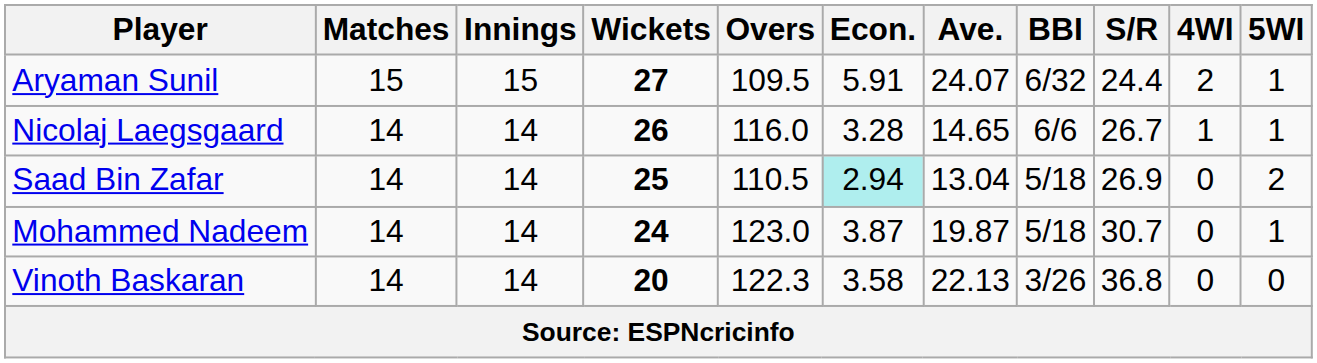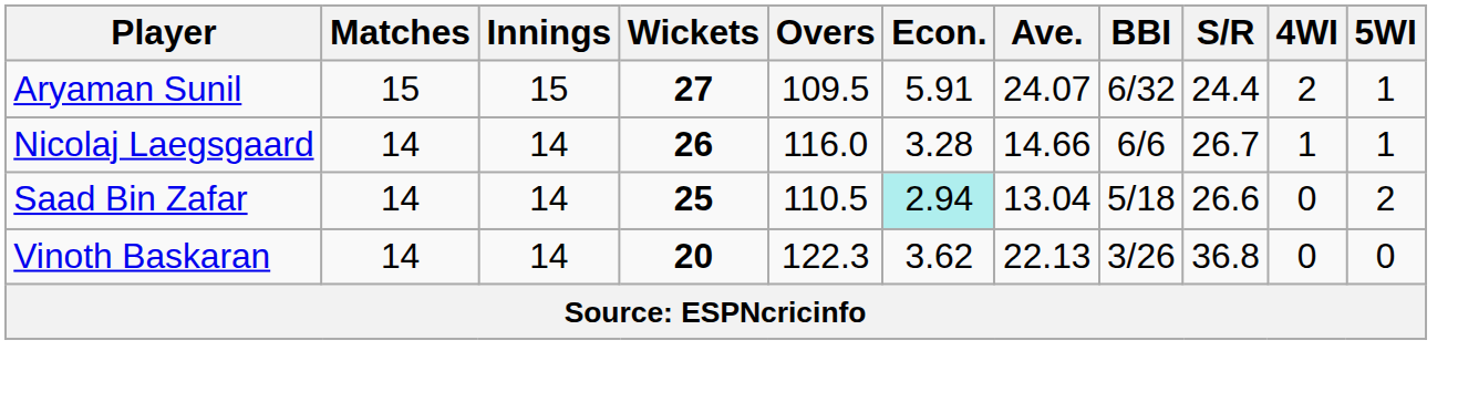 <table class="wikitable" style="text-align: center">
 <tr>
 <th>Player</th>
 <th>Matches</th>
 <th>Innings</th>
 <th>Wickets</th>
 <th>Overs</th>
 <th>Econ.</th>
 <th>Ave.</th>
 <th>BBI</th>
 <th>S/R</th>
 <th>4WI</th>
 <th>5WI</th>
 </tr>
 <tr>
 <td style="text-align:left"> <a href='#'>Aryaman Sunil</a></td>
 <td>15</td>
 <td>15</td>
 <td><strong>27</strong></td>
 <td>109.5</td>
 <td>5.91</td>
 <td>24.07</td>
 <td>6/32</td>
 <td>24.4</td>
 <td>2</td>
 <td>1</td>
 </tr>
 <tr>
 <td style="text-align:left"> <a href='#'>Nicolaj Laegsgaard</a></td>
 <td>14</td>
 <td>14</td>
 <td><strong>26</strong></td>
 <td>116.0</td>
 <td>3.28</td>
-<td>14.65</td>
+<td>14.66</td>
 <td>6/6</td>
 <td>26.7</td>
 <td>1</td>
 <td>1</td>
 </tr>
 <tr>
 <td style="text-align:left"> <a href='#'>Saad Bin Zafar</a></td>
 <td>14</td>
 <td>14</td>
 <td><strong>25</strong></td>
 <td>110.5</td>
 <td style="background: paleturquoise;">2.94</td>
 <td>13.04</td>
 <td>5/18</td>
-<td>26.9</td>
+<td>26.6</td>
 <td>0</td>
 <td>2</td>
-</tr>
-<tr>
-<td style="text-align:left"> <a href='#'>Mohammed Nadeem</a></td>
-<td>14</td>
-<td>14</td>
-<td><strong>24</strong></td>
-<td>123.0</td>
-<td>3.87</td>
-<td>19.87</td>
-<td>5/18</td>
-<td>30.7</td>
-<td>0</td>
-<td>1</td>
 </tr>
 <tr>
 <td style="text-align:left"> <a href='#'>Vinoth Baskaran</a></td>
 <td>14</td>
 <td>14</td>
 <td><strong>20</strong></td>
 <td>122.3</td>
-<td>3.58</td>
+<td>3.62</td>
 <td>22.13</td>
 <td>3/26</td>
 <td>36.8</td>
 <td>0</td>
 <td>0</td>
 </tr>
 <tr>
 <th colspan="11"><small>Source: ESPNcricinfo</small></th>
 </tr>
 </table>
